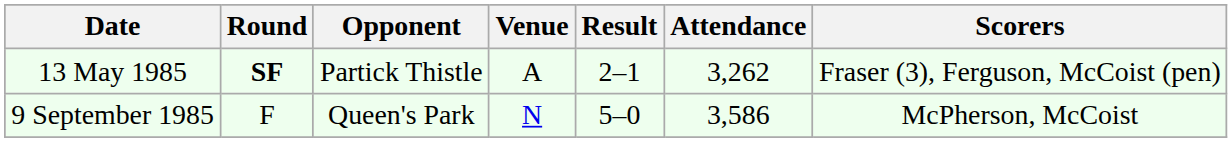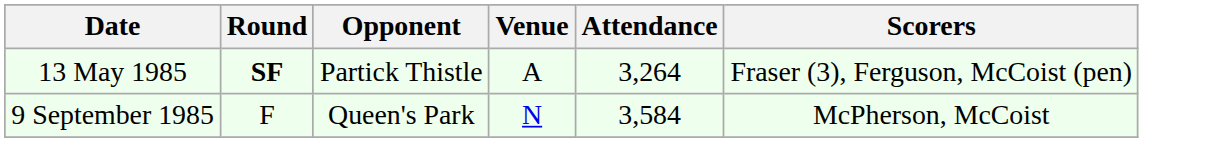 <table class="wikitable sortable" style="font-size:100%; text-align:center">
 <tr>
 <th>Date</th>
 <th>Round</th>
 <th>Opponent</th>
 <th>Venue</th>
-<th>Result</th>
 <th>Attendance</th>
 <th>Scorers</th>
 </tr>
 <tr bgcolor = "#EEFFEE">
 <td>13 May 1985</td>
 <td><strong>SF</strong></td>
 <td>Partick Thistle</td>
 <td>A</td>
-<td>2–1</td>
-<td>3,262</td>
+<td>3,264</td>
 <td>Fraser (3), Ferguson, McCoist (pen)</td>
 </tr>
 <tr bgcolor = "#EEFFEE">
 <td>9 September 1985</td>
 <td>F</td>
 <td>Queen's Park</td>
 <td><a href='#'>N</a></td>
-<td>5–0</td>
-<td>3,586</td>
+<td>3,584</td>
 <td>McPherson, McCoist</td>
 </tr>
 </table>
